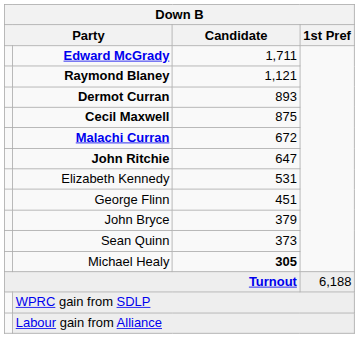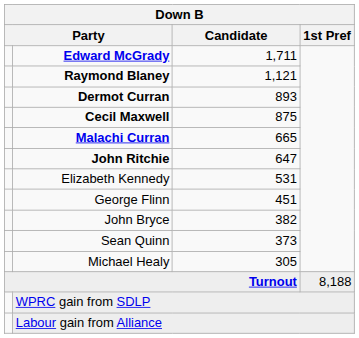 <table class="wikitable">
 <tr>
 <th colspan="4" align="center">Down B</th>
 </tr>
 <tr>
 <th colspan="2" align="center" width=200>Party</th>
 <th width=150>Candidate</th>
 <th width=60>1st Pref</th>
 </tr>
 <tr>
 <td></td>
 <td align="right"><strong><a href='#'>Edward McGrady</a></strong></td>
 <td align="right">1,711</td>
 </tr>
 <tr>
 <td></td>
 <td align="right"><strong>Raymond Blaney</strong></td>
 <td align="right">1,121</td>
 </tr>
 <tr>
 <td></td>
 <td align="right"><strong>Dermot Curran</strong></td>
 <td align="right">893</td>
 </tr>
 <tr>
 <td></td>
 <td align="right"><strong>Cecil Maxwell</strong></td>
 <td align="right">875</td>
 </tr>
 <tr>
 <td></td>
 <td align="right"><strong><a href='#'>Malachi Curran</a></strong></td>
-<td align="right">672</td>
+<td align="right">665</td>
 </tr>
 <tr>
 <td></td>
 <td align="right"><strong>John Ritchie</strong></td>
 <td align="right">647</td>
 </tr>
 <tr>
 <td></td>
 <td align="right">Elizabeth Kennedy</td>
 <td align="right">531</td>
 </tr>
 <tr>
 <td></td>
 <td align="right">George Flinn</td>
 <td align="right">451</td>
 </tr>
 <tr>
 <td></td>
 <td align="right">John Bryce</td>
-<td align="right">379</td>
+<td align="right">382</td>
 </tr>
 <tr>
 <td></td>
 <td align="right">Sean Quinn</td>
 <td align="right">373</td>
 </tr>
 <tr>
 <td></td>
 <td align="right">Michael Healy</td>
-<td align="right"><strong>305</strong></td>
+<td align="right">305</td>
 </tr>
 <tr bgcolor="EEEEEE">
 <td colspan=3 align="right"><strong><a href='#'>Turnout</a></strong></td>
-<td align="right">6,188</td>
+<td align="right">8,188</td>
 </tr>
 <tr>
 <td bgcolor=></td>
 <td colspan=3 bgcolor="EEEEEE"><a href='#'>WPRC</a> gain from <a href='#'>SDLP</a></td>
 </tr>
 <tr>
 <td bgcolor=></td>
 <td colspan=3 bgcolor="EEEEEE"><a href='#'>Labour</a> gain from <a href='#'>Alliance</a></td>
 </tr>
 </table>
